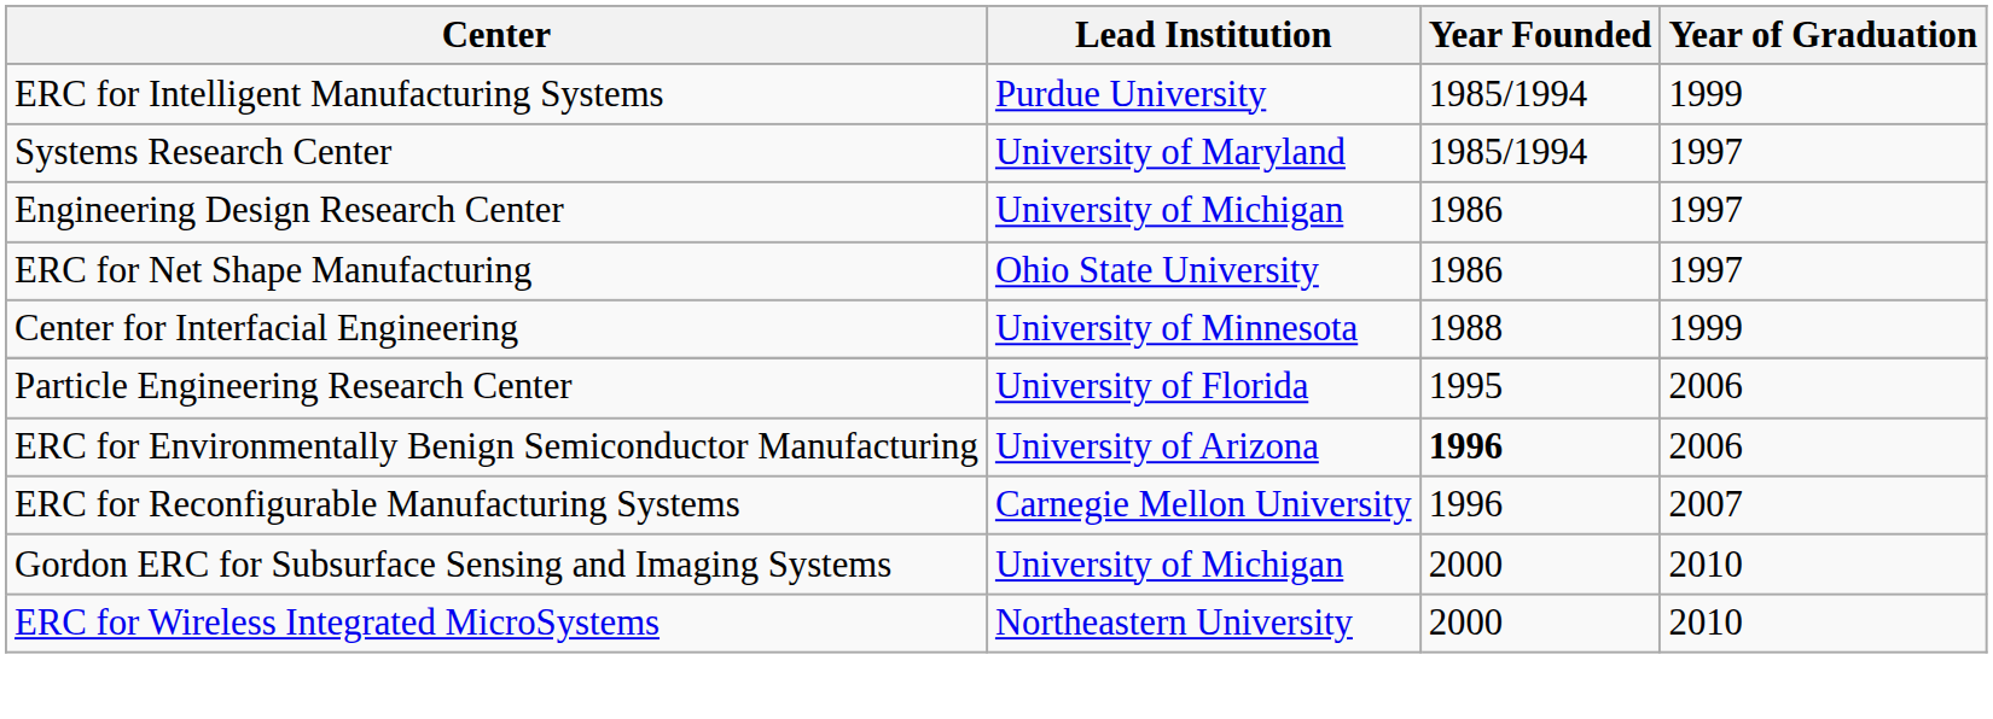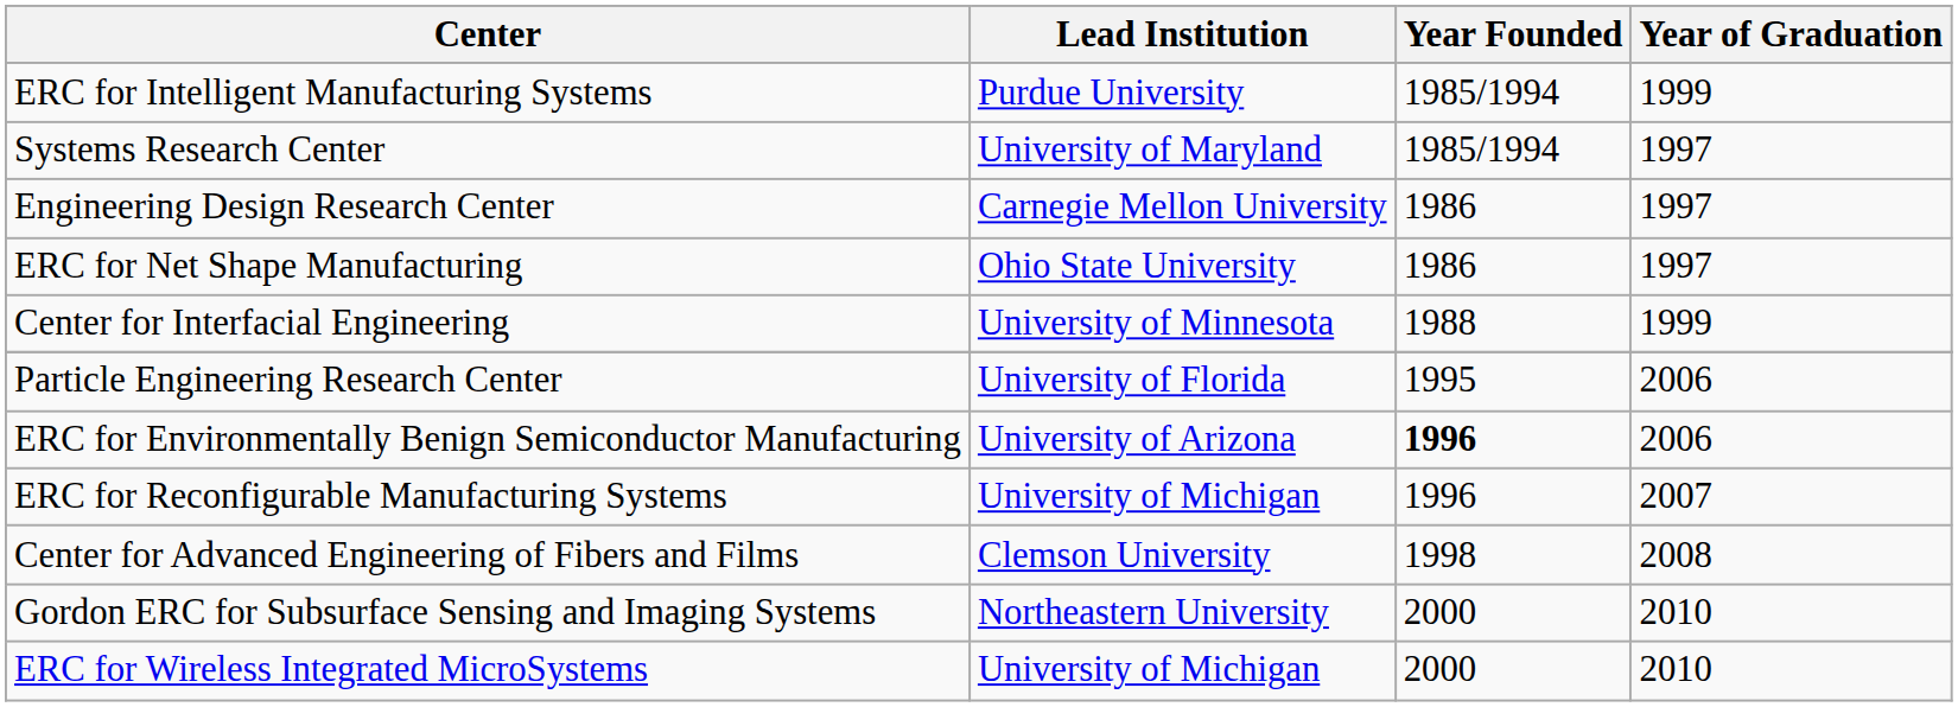 <table class="wikitable">
 <tr>
 <th>Center</th>
 <th>Lead Institution</th>
 <th>Year Founded</th>
 <th>Year of Graduation</th>
 </tr>
 <tr>
 <td>ERC for Intelligent Manufacturing Systems</td>
 <td><a href='#'>Purdue University</a></td>
 <td>1985/1994</td>
 <td>1999</td>
 </tr>
 <tr>
 <td>Systems Research Center</td>
 <td><a href='#'>University of Maryland</a></td>
 <td>1985/1994</td>
 <td>1997</td>
 </tr>
 <tr>
 <td>Engineering Design Research Center</td>
-<td><a href='#'>University of Michigan</a></td>
+<td><a href='#'>Carnegie Mellon University</a></td>
 <td>1986</td>
 <td>1997</td>
 </tr>
 <tr>
 <td>ERC for Net Shape Manufacturing</td>
 <td><a href='#'>Ohio State University</a></td>
 <td>1986</td>
 <td>1997</td>
 </tr>
 <tr>
 <td>Center for Interfacial Engineering</td>
 <td><a href='#'>University of Minnesota</a></td>
 <td>1988</td>
 <td>1999</td>
 </tr>
 <tr>
 </tr>
 <tr>
 <td>Particle Engineering Research Center</td>
 <td><a href='#'>University of Florida</a></td>
 <td>1995</td>
 <td>2006</td>
 </tr>
 <tr>
 <td>ERC for Environmentally Benign Semiconductor Manufacturing</td>
 <td><a href='#'>University of Arizona</a></td>
 <td><strong>1996</strong></td>
 <td>2006</td>
 </tr>
 <tr>
 <td>ERC for Reconfigurable Manufacturing Systems</td>
-<td><a href='#'>Carnegie Mellon University</a></td>
+<td><a href='#'>University of Michigan</a></td>
 <td>1996</td>
 <td>2007</td>
 </tr>
 <tr>
+<td>Center for Advanced Engineering of Fibers and Films</td>
+<td><a href='#'>Clemson University</a></td>
+<td>1998</td>
+<td>2008</td>
+</tr>
+<tr>
 <td>Gordon ERC for Subsurface Sensing and Imaging Systems</td>
-<td><a href='#'>University of Michigan</a></td>
+<td><a href='#'>Northeastern University</a></td>
 <td>2000</td>
 <td>2010</td>
 </tr>
 <tr>
 <td><a href='#'>ERC for Wireless Integrated MicroSystems</a></td>
-<td><a href='#'>Northeastern University</a></td>
+<td><a href='#'>University of Michigan</a></td>
 <td>2000</td>
 <td>2010</td>
 </tr>
 </table>
